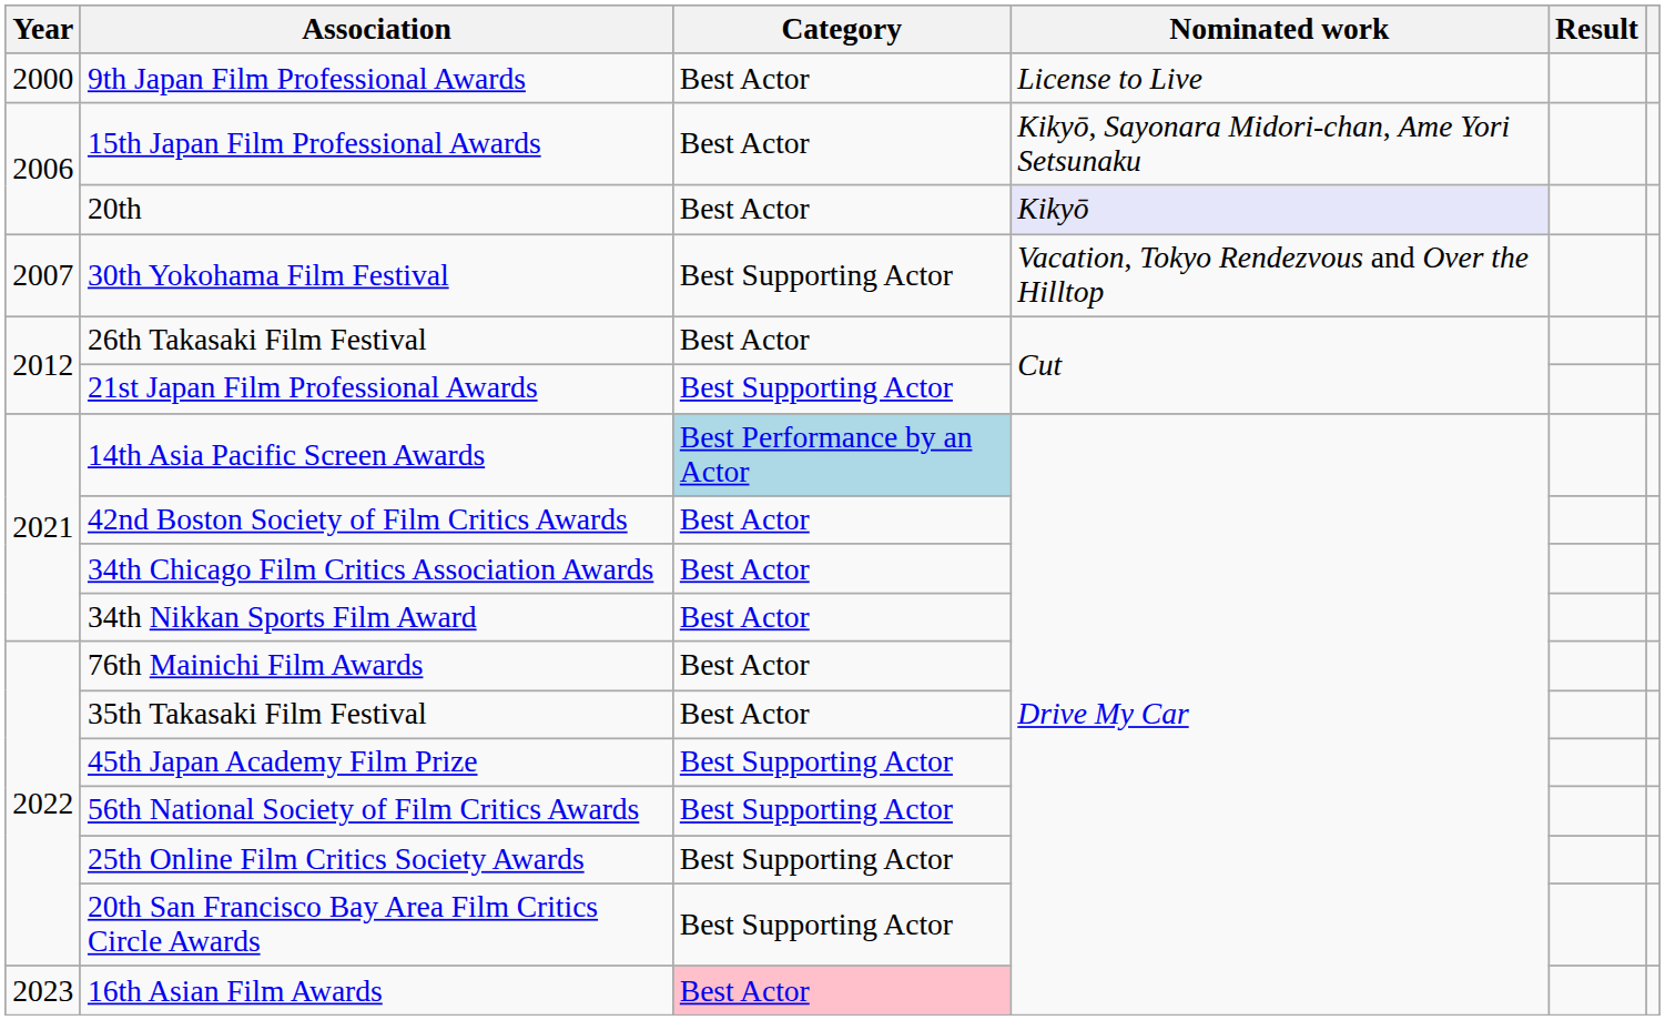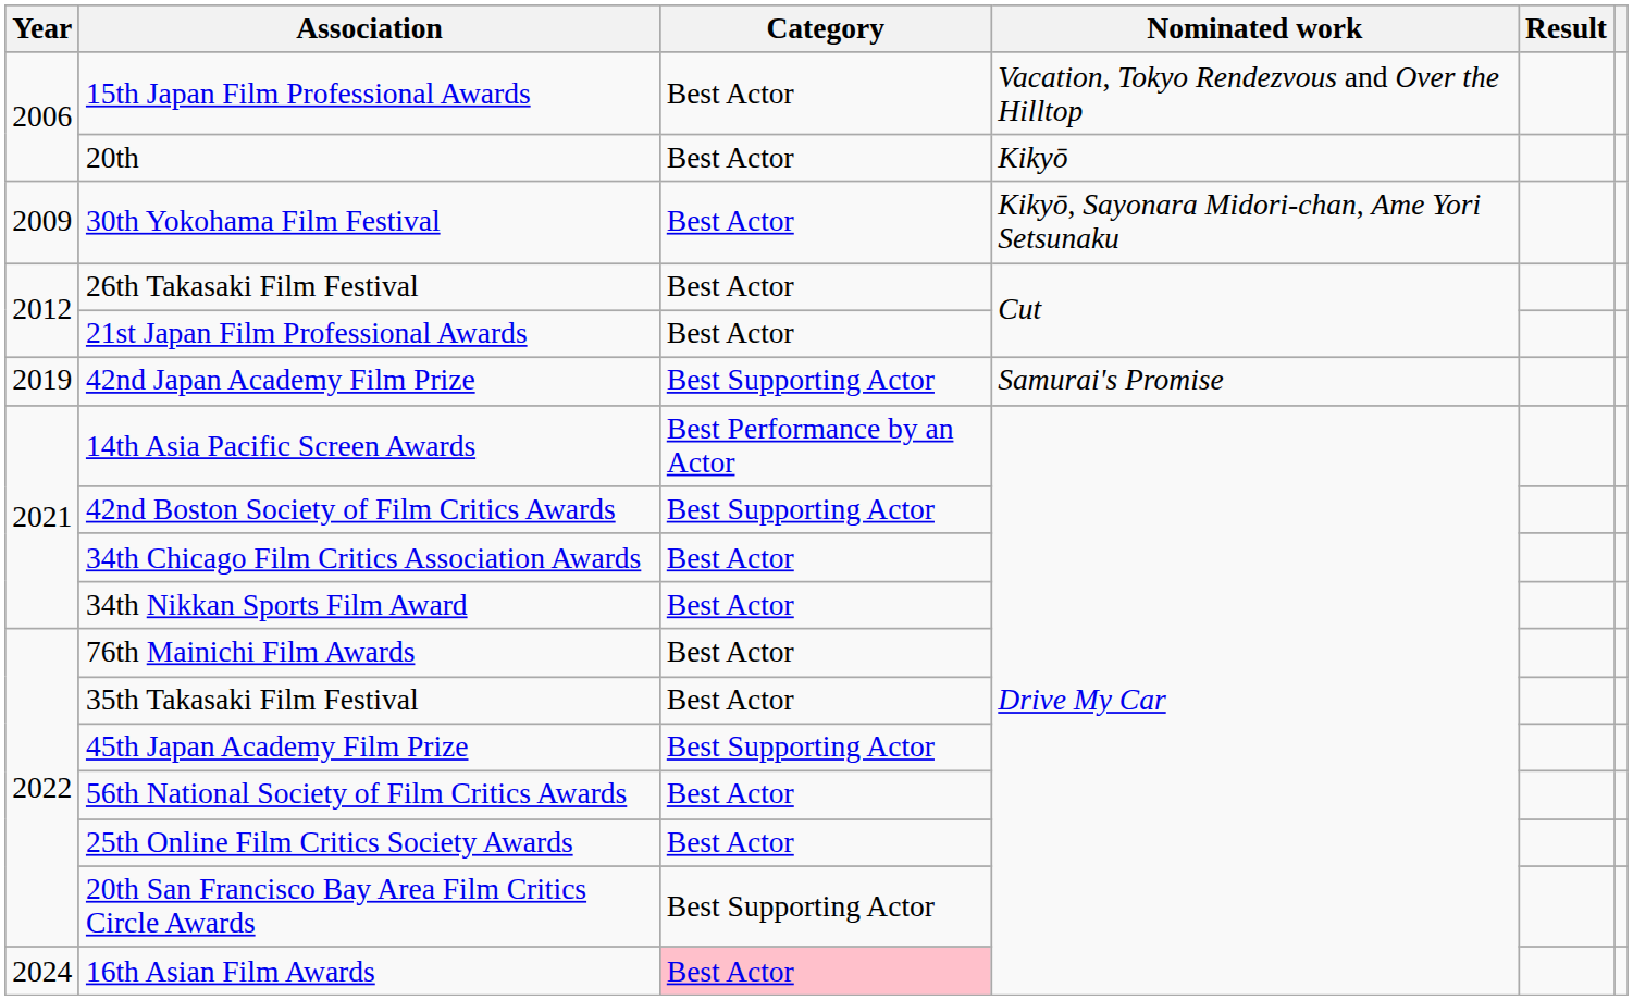 <table class="wikitable sortable">
 <tr>
 <th>Year</th>
 <th>Association</th>
 <th>Category</th>
 <th>Nominated work</th>
 <th>Result</th>
 <th class="unsortable"></th>
 </tr>
 <tr>
-<td>2000</td>
-<td><a href='#'>9th Japan Film Professional Awards</a></td>
-<td>Best Actor</td>
-<td><em>License to Live</em></td>
-<td></td>
-<td></td>
-</tr>
-<tr>
 <td rowspan=2>2006</td>
 <td><a href='#'>15th Japan Film Professional Awards</a></td>
 <td>Best Actor</td>
-<td><em>Kikyō</em>, <em>Sayonara Midori-chan</em>, <em>Ame Yori Setsunaku</em></td>
+<td><em>Vacation</em>, <em>Tokyo Rendezvous</em> and <em>Over the Hilltop</em></td>
 <td></td>
 <td></td>
 </tr>
 <tr>
 <td>20th </td>
 <td>Best Actor</td>
-<td style="background: lavender;"><em>Kikyō</em></td>
+<td><em>Kikyō</em></td>
 <td></td>
 <td></td>
 </tr>
 <tr>
-<td>2007</td>
+<td>2009</td>
 <td><a href='#'>30th Yokohama Film Festival</a></td>
-<td>Best Supporting Actor</td>
-<td><em>Vacation</em>, <em>Tokyo Rendezvous</em> and <em>Over the Hilltop</em></td>
+<td><a href='#'>Best Actor</a></td>
+<td><em>Kikyō</em>, <em>Sayonara Midori-chan</em>, <em>Ame Yori Setsunaku</em></td>
 <td></td>
 <td></td>
 </tr>
 <tr>
 <td rowspan=2>2012</td>
 <td>26th Takasaki Film Festival</td>
 <td>Best Actor</td>
 <td rowspan=2><em>Cut</em></td>
 <td></td>
 <td></td>
 </tr>
 <tr>
 <td><a href='#'>21st Japan Film Professional Awards</a></td>
+<td>Best Actor</td>
+<td></td>
+<td></td>
+</tr>
+<tr>
+<td>2019</td>
+<td><a href='#'>42nd Japan Academy Film Prize</a></td>
 <td><a href='#'>Best Supporting Actor</a></td>
+<td><em>Samurai's Promise</em></td>
 <td></td>
 <td></td>
 </tr>
 <tr>
 <td rowspan=4>2021</td>
 <td><a href='#'>14th Asia Pacific Screen Awards</a></td>
-<td style="background: lightblue;"><a href='#'>Best Performance by an Actor</a></td>
+<td><a href='#'>Best Performance by an Actor</a></td>
 <td rowspan=11><em><a href='#'>Drive My Car</a></em></td>
 <td></td>
 <td></td>
 </tr>
 <tr>
 <td><a href='#'>42nd Boston Society of Film Critics Awards</a></td>
-<td><a href='#'>Best Actor</a></td>
+<td><a href='#'>Best Supporting Actor</a></td>
 <td></td>
 <td></td>
 </tr>
 <tr>
 <td><a href='#'>34th Chicago Film Critics Association Awards</a></td>
 <td><a href='#'>Best Actor</a></td>
 <td></td>
 <td></td>
 </tr>
 <tr>
 <td>34th <a href='#'>Nikkan Sports Film Award</a></td>
 <td><a href='#'>Best Actor</a></td>
 <td></td>
 <td></td>
 </tr>
 <tr>
 <td rowspan=6>2022</td>
 <td>76th <a href='#'>Mainichi Film Awards</a></td>
 <td>Best Actor</td>
 <td></td>
 <td></td>
 </tr>
 <tr>
 <td>35th Takasaki Film Festival</td>
 <td>Best Actor</td>
 <td></td>
 <td></td>
 </tr>
 <tr>
 <td><a href='#'>45th Japan Academy Film Prize</a></td>
 <td><a href='#'>Best Supporting Actor</a></td>
 <td></td>
 <td></td>
 </tr>
 <tr>
 <td><a href='#'>56th National Society of Film Critics Awards</a></td>
-<td><a href='#'>Best Supporting Actor</a></td>
+<td><a href='#'>Best Actor</a></td>
 <td></td>
 <td></td>
 </tr>
 <tr>
 <td><a href='#'>25th Online Film Critics Society Awards</a></td>
-<td>Best Supporting Actor</td>
+<td><a href='#'>Best Actor</a></td>
 <td></td>
 <td></td>
 </tr>
 <tr>
 <td><a href='#'>20th San Francisco Bay Area Film Critics Circle Awards</a></td>
 <td>Best Supporting Actor</td>
 <td></td>
 <td></td>
 </tr>
 <tr>
-<td>2023</td>
+<td>2024</td>
 <td><a href='#'>16th Asian Film Awards</a></td>
 <td style="background: pink;"><a href='#'>Best Actor</a></td>
 <td></td>
 <td></td>
 </tr>
 <tr>
 </tr>
 </table>
